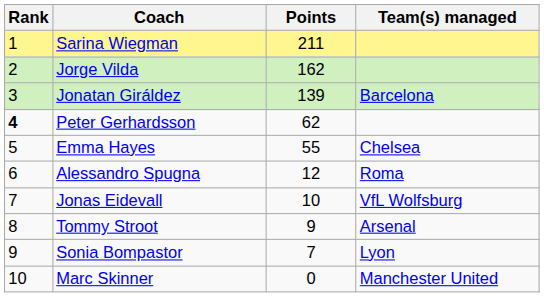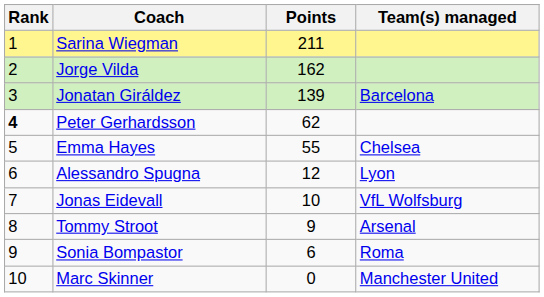 <table class="wikitable">
 <tr>
 <th style="width:25px">Rank</th>
 <th style="width:200px">Coach</th>
 <th style="width:80px">Points</th>
 <th style="width:170px">Team(s) managed</th>
 </tr>
 <tr bgcolor="#FFF68F">
 <td>1</td>
 <td> <a href='#'>Sarina Wiegman</a></td>
 <td style="text-align:center">211</td>
 <td></td>
 </tr>
 <tr bgcolor="#D0F0C0">
 <td>2</td>
 <td> <a href='#'>Jorge Vilda</a></td>
 <td style="text-align:center">162</td>
 <td></td>
 </tr>
 <tr bgcolor="#D0F0C0">
 <td>3</td>
 <td> <a href='#'>Jonatan Giráldez</a></td>
 <td style="text-align:center">139</td>
 <td> <a href='#'>Barcelona</a></td>
 </tr>
 <tr>
 <td><strong>4</strong></td>
 <td> <a href='#'>Peter Gerhardsson</a></td>
 <td style="text-align:center">62</td>
 <td></td>
 </tr>
 <tr>
 <td>5</td>
 <td> <a href='#'>Emma Hayes</a></td>
 <td style="text-align:center">55</td>
 <td> <a href='#'>Chelsea</a></td>
 </tr>
 <tr>
 <td>6</td>
 <td> <a href='#'>Alessandro Spugna</a></td>
 <td style="text-align:center">12</td>
-<td> <a href='#'>Roma</a></td>
+<td> <a href='#'>Lyon</a></td>
 </tr>
 <tr>
 <td>7</td>
 <td> <a href='#'>Jonas Eidevall</a></td>
 <td style="text-align:center">10</td>
 <td> <a href='#'>VfL Wolfsburg</a></td>
 </tr>
 <tr>
 <td>8</td>
 <td> <a href='#'>Tommy Stroot</a></td>
 <td style="text-align:center">9</td>
 <td> <a href='#'>Arsenal</a></td>
 </tr>
 <tr>
 <td>9</td>
 <td> <a href='#'>Sonia Bompastor</a></td>
-<td style="text-align:center">7</td>
-<td> <a href='#'>Lyon</a></td>
+<td style="text-align:center">6</td>
+<td> <a href='#'>Roma</a></td>
 </tr>
 <tr>
 <td>10</td>
 <td> <a href='#'>Marc Skinner</a></td>
 <td style="text-align:center">0</td>
 <td> <a href='#'>Manchester United</a></td>
 </tr>
 </table>
